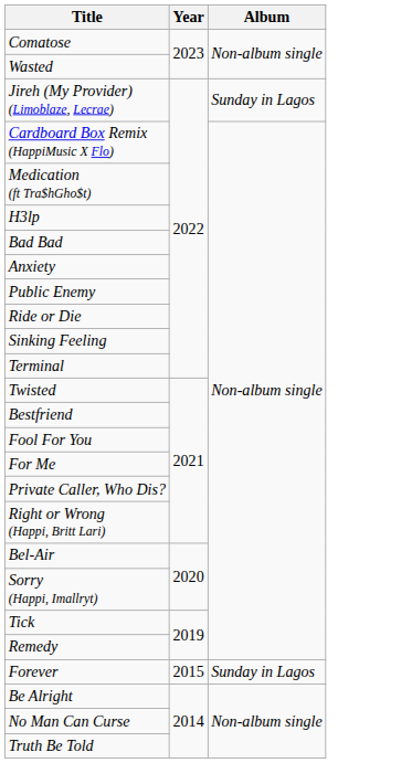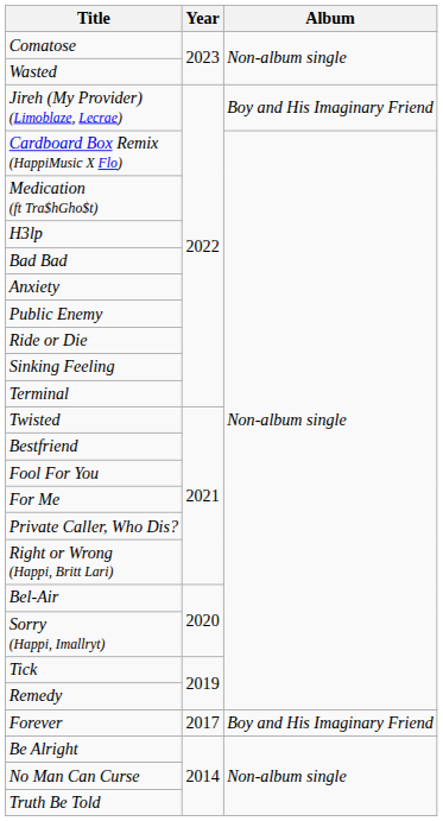 <table class="wikitable">
 <tr>
 <th>Title</th>
 <th>Year</th>
 <th>Album</th>
 </tr>
 <tr>
 <td><em>Comatose</em></td>
 <td rowspan="2">2023</td>
 <td rowspan="2"><em>Non-album single</em></td>
 </tr>
 <tr>
 <td><em>Wasted</em></td>
 </tr>
 <tr>
 <td><em>Jireh (My Provider)</em><br><small><em>(<a href='#'>Limoblaze</a>, <a href='#'>Lecrae</a>)</em></small></td>
 <td rowspan="10">2022</td>
-<td><em>Sunday in Lagos</em></td>
+<td><em>Boy and His Imaginary Friend</em></td>
 </tr>
 <tr>
 <td><em><a href='#'>Cardboard Box</a> Remix</em><br><small><em>(HappiMusic X <a href='#'>Flo</a>)</em></small></td>
 <td rowspan="19"><em>Non-album single</em></td>
 </tr>
 <tr>
 <td><em>Medication</em><br><small><em>(ft Tra$hGho$t)</em></small></td>
 </tr>
 <tr>
 <td><em>H3lp</em></td>
 </tr>
 <tr>
 <td><em>Bad Bad</em></td>
 </tr>
 <tr>
 <td><em>Anxiety</em></td>
 </tr>
 <tr>
 <td><em>Public Enemy</em></td>
 </tr>
 <tr>
 <td><em>Ride or Die</em></td>
 </tr>
 <tr>
 <td><em>Sinking Feeling</em></td>
 </tr>
 <tr>
 <td><em>Terminal</em></td>
 </tr>
 <tr>
 <td><em>Twisted</em></td>
 <td rowspan="6">2021</td>
 </tr>
 <tr>
 <td><em>Bestfriend</em></td>
 </tr>
 <tr>
 <td><em>Fool For You</em></td>
 </tr>
 <tr>
 <td><em>For Me</em></td>
 </tr>
 <tr>
 <td><em>Private Caller, Who Dis?</em></td>
 </tr>
 <tr>
 <td><em>Right or Wrong</em><br><small><em>(Happi, Britt Lari)</em></small></td>
 </tr>
 <tr>
 <td><em>Bel-Air</em></td>
 <td rowspan="2">2020</td>
 </tr>
 <tr>
 <td><em>Sorry</em><br><small><em>(Happi, Imallryt)</em></small></td>
 </tr>
 <tr>
 <td><em>Tick</em></td>
 <td rowspan="2">2019</td>
 </tr>
 <tr>
 <td><em>Remedy</em></td>
 </tr>
 <tr>
 <td><em>Forever</em></td>
-<td>2015</td>
-<td><em>Sunday in Lagos</em></td>
+<td>2017</td>
+<td><em>Boy and His Imaginary Friend</em></td>
 </tr>
 <tr>
 <td><em>Be Alright</em></td>
 <td rowspan="3">2014</td>
 <td rowspan="3"><em>Non-album single</em></td>
 </tr>
 <tr>
 <td><em>No Man Can Curse</em></td>
 </tr>
 <tr>
 <td><em>Truth Be Told</em></td>
 </tr>
 </table>
